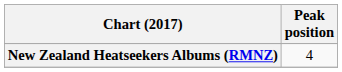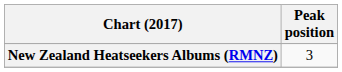 <table class="wikitable sortable plainrowheaders" style="text-align:center">
 <tr>
 <th scope="col">Chart (2017)</th>
 <th scope="col">Peak<br> position</th>
 </tr>
 <tr>
 </tr>
 <tr>
 </tr>
 <tr>
 <th scope="row">New Zealand Heatseekers Albums (<a href='#'>RMNZ</a>)</th>
-<td>4</td>
+<td>3</td>
 </tr>
 <tr>
 </tr>
 <tr>
 </tr>
 <tr>
 </tr>
 <tr>
 </tr>
 <tr>
 </tr>
 <tr>
 </tr>
 </table>
